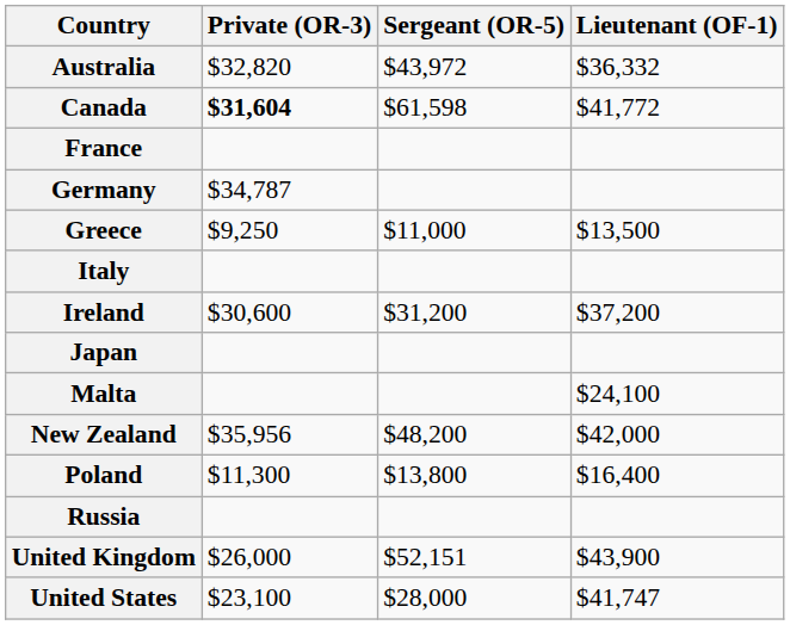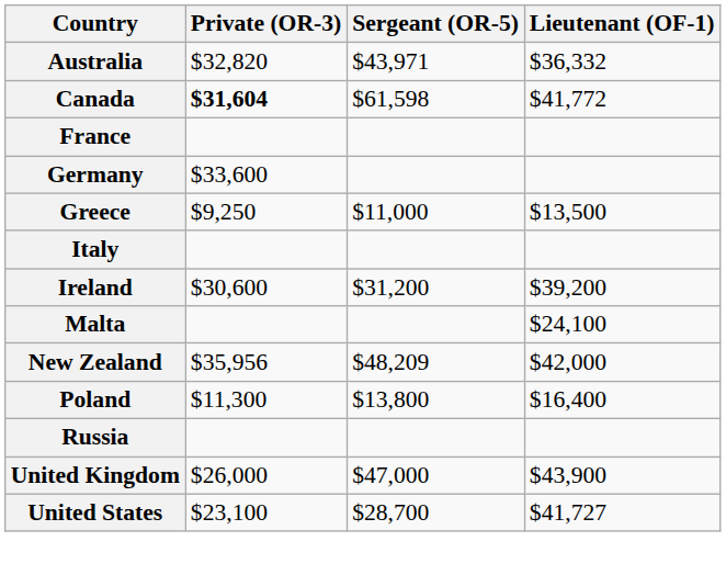 <table class="wikitable sortable">
 <tr>
 <th>Country</th>
 <th>Private (OR-3)</th>
 <th>Sergeant (OR-5)</th>
 <th>Lieutenant (OF-1)</th>
 </tr>
 <tr>
 <th>Australia</th>
 <td>$32,820</td>
-<td>$43,972</td>
+<td>$43,971</td>
 <td>$36,332</td>
 </tr>
 <tr>
 <th>Canada</th>
 <td><strong>$31,604</strong></td>
 <td>$61,598</td>
 <td>$41,772</td>
 </tr>
 <tr>
 <th>France</th>
 <td></td>
 <td></td>
 <td></td>
 </tr>
 <tr>
 <th>Germany</th>
-<td>$34,787</td>
+<td>$33,600</td>
 <td></td>
 <td></td>
 </tr>
 <tr>
 <th>Greece</th>
 <td>$9,250</td>
 <td>$11,000</td>
 <td>$13,500</td>
 </tr>
 <tr>
 <th>Italy</th>
 <td></td>
 <td></td>
 <td></td>
 </tr>
 <tr>
 <th>Ireland</th>
 <td>$30,600</td>
 <td>$31,200</td>
-<td>$37,200</td>
-</tr>
-<tr>
-<th>Japan</th>
-<td></td>
-<td></td>
-<td></td>
+<td>$39,200</td>
 </tr>
 <tr>
 <th>Malta</th>
 <td></td>
 <td></td>
 <td>$24,100</td>
 </tr>
 <tr>
 <th>New Zealand</th>
 <td>$35,956</td>
-<td>$48,200</td>
+<td>$48,209</td>
 <td>$42,000</td>
 </tr>
 <tr>
 <th>Poland</th>
 <td>$11,300</td>
 <td>$13,800</td>
 <td>$16,400</td>
 </tr>
 <tr>
 <th>Russia</th>
 <td></td>
 <td></td>
 <td></td>
 </tr>
 <tr>
 <th>United Kingdom</th>
 <td>$26,000</td>
-<td>$52,151</td>
+<td>$47,000</td>
 <td>$43,900</td>
 </tr>
 <tr>
 <th>United States</th>
 <td>$23,100</td>
-<td>$28,000</td>
-<td>$41,747</td>
+<td>$28,700</td>
+<td>$41,727</td>
 </tr>
 </table>
